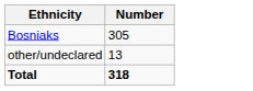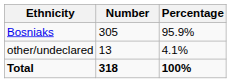 <table class="wikitable">
 <tr>
 <th width="100px">Ethnicity</th>
 <th width="80px">Number</th>
+<th width="80px">Percentage</th>
 </tr>
 <tr>
 <td><a href='#'>Bosniaks</a></td>
 <td>305</td>
+<td>95.9%</td>
 </tr>
 <tr>
 <td>other/undeclared</td>
 <td>13</td>
+<td>4.1%</td>
 </tr>
 <tr>
 <td><strong>Total</strong></td>
 <td><strong>318</strong></td>
+<td><strong>100%</strong></td>
 </tr>
 </table>
